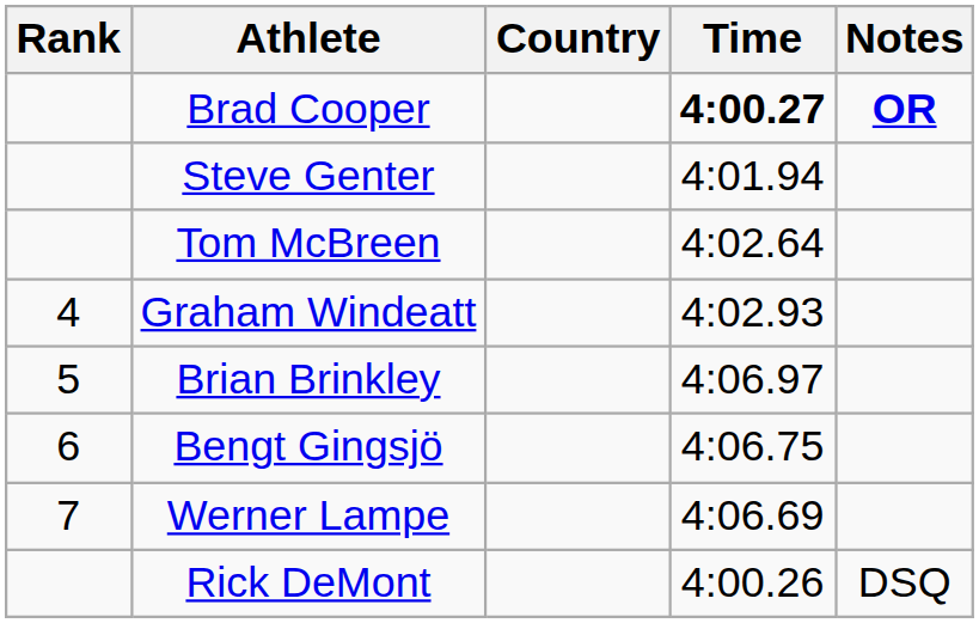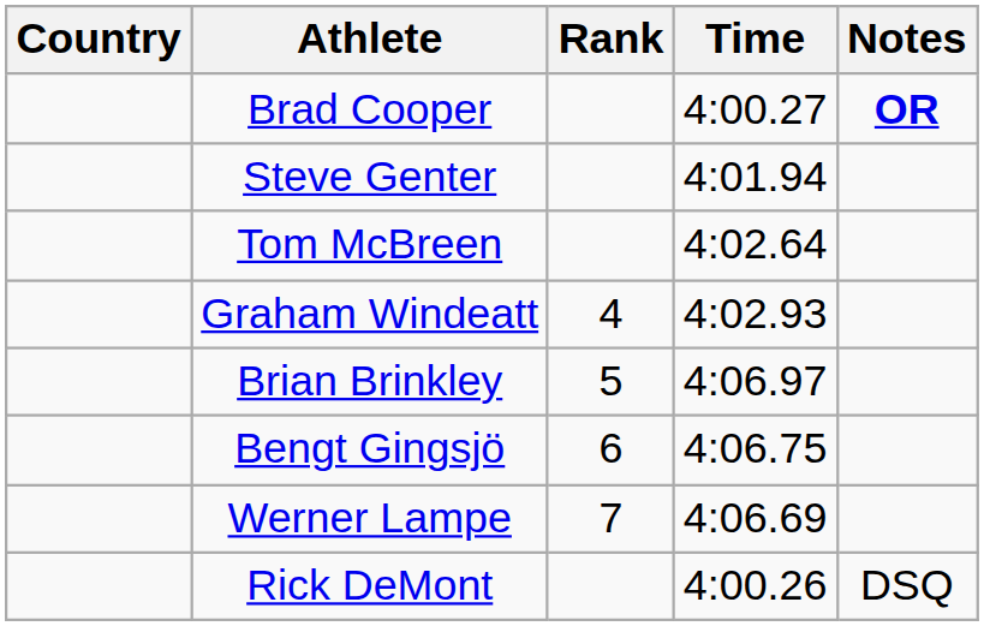 <table class="wikitable sortable" style="text-align:center">
 <tr>
+<th>Country</th>
+<th>Athlete</th>
 <th>Rank</th>
-<th>Athlete</th>
-<th>Country</th>
 <th>Time</th>
 <th>Notes</th>
 </tr>
 <tr>
+<td align=left></td>
+<td><a href='#'>Brad Cooper</a></td>
 <td></td>
-<td><a href='#'>Brad Cooper</a></td>
-<td align=left></td>
-<td><strong>4:00.27</strong></td>
+<td>4:00.27</td>
 <td><strong><a href='#'>OR</a></strong></td>
 </tr>
 <tr>
+<td align=left></td>
+<td><a href='#'>Steve Genter</a></td>
 <td></td>
-<td><a href='#'>Steve Genter</a></td>
-<td align=left></td>
 <td>4:01.94</td>
 <td><strong>  </strong></td>
 </tr>
 <tr>
+<td align=left></td>
+<td><a href='#'>Tom McBreen</a></td>
 <td></td>
-<td><a href='#'>Tom McBreen</a></td>
-<td align=left></td>
 <td>4:02.64</td>
 <td><strong> </strong></td>
 </tr>
 <tr>
+<td align=left></td>
+<td><a href='#'>Graham Windeatt</a></td>
 <td>4</td>
-<td><a href='#'>Graham Windeatt</a></td>
-<td align=left></td>
 <td>4:02.93</td>
 <td><strong> </strong></td>
 </tr>
 <tr>
+<td align=left></td>
+<td><a href='#'>Brian Brinkley</a></td>
 <td>5</td>
-<td><a href='#'>Brian Brinkley</a></td>
-<td align=left></td>
 <td>4:06.97</td>
 <td><strong> </strong></td>
 </tr>
 <tr>
+<td align=left></td>
+<td><a href='#'>Bengt Gingsjö</a></td>
 <td>6</td>
-<td><a href='#'>Bengt Gingsjö</a></td>
-<td align=left></td>
 <td>4:06.75</td>
 <td><strong> </strong></td>
 </tr>
 <tr>
+<td align=left></td>
+<td><a href='#'>Werner Lampe</a></td>
 <td>7</td>
-<td><a href='#'>Werner Lampe</a></td>
-<td align=left></td>
 <td>4:06.69</td>
 <td><strong> </strong></td>
 </tr>
 <tr>
+<td align=left></td>
+<td><a href='#'>Rick DeMont</a></td>
 <td></td>
-<td><a href='#'>Rick DeMont</a></td>
-<td align=left></td>
 <td>4:00.26</td>
 <td>DSQ</td>
 </tr>
 </table>
